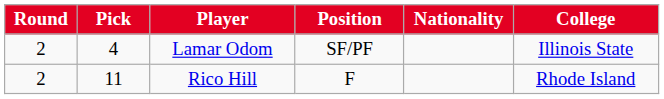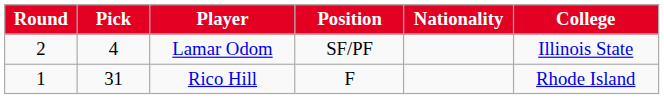 <table class="wikitable sortable sortable">
 <tr>
 <th style="background:#E30022; color:white" width="10%">Round</th>
 <th style="background:#E30022; color:white" width="10%">Pick</th>
 <th style="background:#E30022; color:white" width="20%">Player</th>
 <th style="background:#E30022; color:white" width="15%">Position</th>
 <th style="background:#E30022; color:white" width="15%">Nationality</th>
 <th style="background:#E30022; color:white" width="20%">College</th>
 </tr>
 <tr style="text-align: center">
 <td>2</td>
 <td>4</td>
 <td><a href='#'>Lamar Odom</a></td>
 <td>SF/PF</td>
 <td></td>
 <td><a href='#'>Illinois State</a></td>
 </tr>
 <tr style="text-align: center">
-<td>2</td>
-<td>11</td>
+<td>1</td>
+<td>31</td>
 <td><a href='#'>Rico Hill</a></td>
 <td>F</td>
 <td></td>
 <td><a href='#'>Rhode Island</a></td>
 </tr>
 </table>
